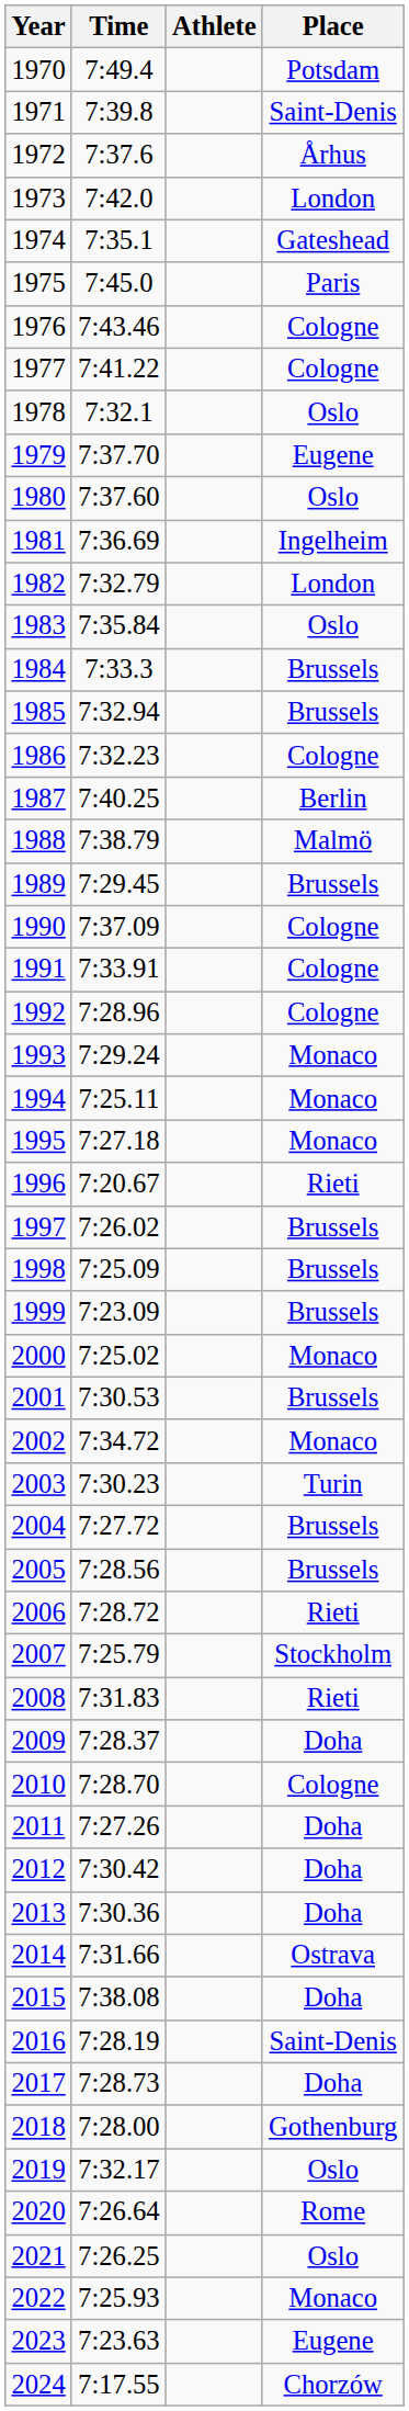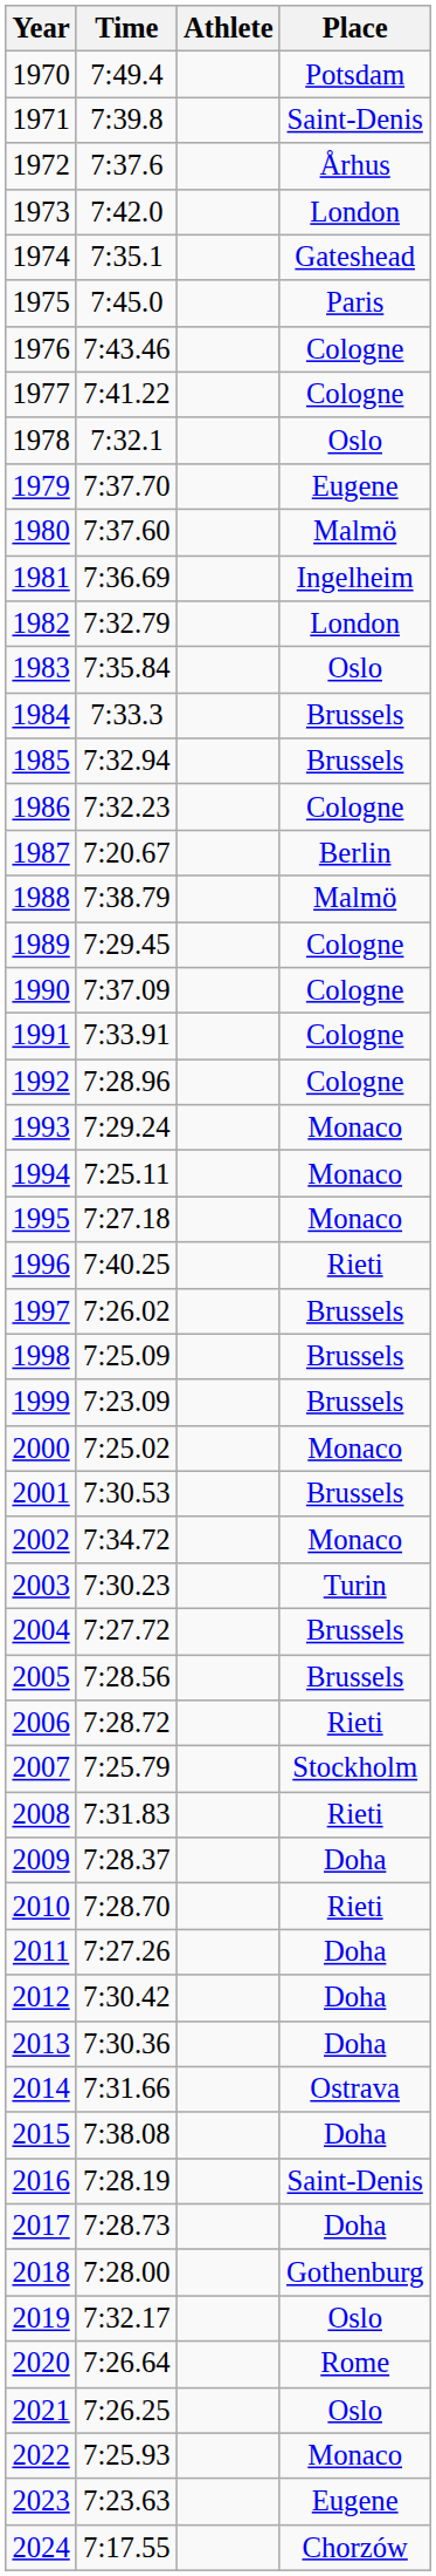 <table class="wikitable sortable" style="text-align:center">
 <tr>
 <th>Year</th>
 <th>Time</th>
 <th>Athlete</th>
 <th>Place</th>
 </tr>
 <tr>
 <td>1970</td>
 <td>7:49.4</td>
 <td align=left></td>
 <td><a href='#'>Potsdam</a></td>
 </tr>
 <tr>
 <td>1971</td>
 <td>7:39.8</td>
 <td align=left></td>
 <td><a href='#'>Saint-Denis</a></td>
 </tr>
 <tr>
 <td>1972</td>
 <td>7:37.6</td>
 <td align=left></td>
 <td><a href='#'>Århus</a></td>
 </tr>
 <tr>
 <td>1973</td>
 <td>7:42.0</td>
 <td align=left></td>
 <td><a href='#'>London</a></td>
 </tr>
 <tr>
 <td>1974</td>
 <td>7:35.1</td>
 <td align=left></td>
 <td><a href='#'>Gateshead</a></td>
 </tr>
 <tr>
 <td>1975</td>
 <td>7:45.0</td>
 <td align=left></td>
 <td><a href='#'>Paris</a></td>
 </tr>
 <tr>
 <td>1976</td>
 <td>7:43.46</td>
 <td align=left></td>
 <td><a href='#'>Cologne</a></td>
 </tr>
 <tr>
 <td>1977</td>
 <td>7:41.22</td>
 <td align=left></td>
 <td><a href='#'>Cologne</a></td>
 </tr>
 <tr>
 <td>1978</td>
 <td>7:32.1</td>
 <td align=left></td>
 <td><a href='#'>Oslo</a></td>
 </tr>
 <tr>
 <td><a href='#'>1979</a></td>
 <td>7:37.70</td>
 <td align=left></td>
 <td><a href='#'>Eugene</a></td>
 </tr>
 <tr>
 <td><a href='#'>1980</a></td>
 <td>7:37.60</td>
 <td align=left></td>
-<td><a href='#'>Oslo</a></td>
+<td><a href='#'>Malmö</a></td>
 </tr>
 <tr>
 <td><a href='#'>1981</a></td>
 <td>7:36.69</td>
 <td align=left></td>
 <td><a href='#'>Ingelheim</a></td>
 </tr>
 <tr>
 <td><a href='#'>1982</a></td>
 <td>7:32.79</td>
 <td align=left></td>
 <td><a href='#'>London</a></td>
 </tr>
 <tr>
 <td><a href='#'>1983</a></td>
 <td>7:35.84</td>
 <td align=left></td>
 <td><a href='#'>Oslo</a></td>
 </tr>
 <tr>
 <td><a href='#'>1984</a></td>
 <td>7:33.3</td>
 <td align=left></td>
 <td><a href='#'>Brussels</a></td>
 </tr>
 <tr>
 <td><a href='#'>1985</a></td>
 <td>7:32.94</td>
 <td align=left></td>
 <td><a href='#'>Brussels</a></td>
 </tr>
 <tr>
 <td><a href='#'>1986</a></td>
 <td>7:32.23</td>
 <td align=left></td>
 <td><a href='#'>Cologne</a></td>
 </tr>
 <tr>
 <td><a href='#'>1987</a></td>
-<td>7:40.25</td>
+<td>7:20.67</td>
 <td align=left></td>
 <td><a href='#'>Berlin</a></td>
 </tr>
 <tr>
 <td><a href='#'>1988</a></td>
 <td>7:38.79</td>
 <td align=left></td>
 <td><a href='#'>Malmö</a></td>
 </tr>
 <tr>
 <td><a href='#'>1989</a></td>
 <td>7:29.45</td>
 <td align=left></td>
-<td><a href='#'>Brussels</a></td>
+<td><a href='#'>Cologne</a></td>
 </tr>
 <tr>
 <td><a href='#'>1990</a></td>
 <td>7:37.09</td>
 <td align=left></td>
 <td><a href='#'>Cologne</a></td>
 </tr>
 <tr>
 <td><a href='#'>1991</a></td>
 <td>7:33.91</td>
 <td align=left></td>
 <td><a href='#'>Cologne</a></td>
 </tr>
 <tr>
 <td><a href='#'>1992</a></td>
 <td>7:28.96</td>
 <td align=left></td>
 <td><a href='#'>Cologne</a></td>
 </tr>
 <tr>
 <td><a href='#'>1993</a></td>
 <td>7:29.24</td>
 <td align=left></td>
 <td><a href='#'>Monaco</a></td>
 </tr>
 <tr>
 <td><a href='#'>1994</a></td>
 <td>7:25.11</td>
 <td align=left></td>
 <td><a href='#'>Monaco</a></td>
 </tr>
 <tr>
 <td><a href='#'>1995</a></td>
 <td>7:27.18</td>
 <td align=left></td>
 <td><a href='#'>Monaco</a></td>
 </tr>
 <tr>
 <td><a href='#'>1996</a></td>
-<td>7:20.67</td>
+<td>7:40.25</td>
 <td align=left></td>
 <td><a href='#'>Rieti</a></td>
 </tr>
 <tr>
 <td><a href='#'>1997</a></td>
 <td>7:26.02</td>
 <td align=left></td>
 <td><a href='#'>Brussels</a></td>
 </tr>
 <tr>
 <td><a href='#'>1998</a></td>
 <td>7:25.09</td>
 <td align=left></td>
 <td><a href='#'>Brussels</a></td>
 </tr>
 <tr>
 <td><a href='#'>1999</a></td>
 <td>7:23.09</td>
 <td align=left></td>
 <td><a href='#'>Brussels</a></td>
 </tr>
 <tr>
 <td><a href='#'>2000</a></td>
 <td>7:25.02</td>
 <td align=left></td>
 <td><a href='#'>Monaco</a></td>
 </tr>
 <tr>
 <td><a href='#'>2001</a></td>
 <td>7:30.53</td>
 <td align=left></td>
 <td><a href='#'>Brussels</a></td>
 </tr>
 <tr>
 <td><a href='#'>2002</a></td>
 <td>7:34.72</td>
 <td align=left></td>
 <td><a href='#'>Monaco</a></td>
 </tr>
 <tr>
 <td><a href='#'>2003</a></td>
 <td>7:30.23</td>
 <td align=left></td>
 <td><a href='#'>Turin</a></td>
 </tr>
 <tr>
 <td><a href='#'>2004</a></td>
 <td>7:27.72</td>
 <td align=left></td>
 <td><a href='#'>Brussels</a></td>
 </tr>
 <tr>
 <td><a href='#'>2005</a></td>
 <td>7:28.56</td>
 <td align=left></td>
 <td><a href='#'>Brussels</a></td>
 </tr>
 <tr>
 <td><a href='#'>2006</a></td>
 <td>7:28.72</td>
 <td align=left></td>
 <td><a href='#'>Rieti</a></td>
 </tr>
 <tr>
 <td><a href='#'>2007</a></td>
 <td>7:25.79</td>
 <td align=left></td>
 <td><a href='#'>Stockholm</a></td>
 </tr>
 <tr>
 <td><a href='#'>2008</a></td>
 <td>7:31.83</td>
 <td align=left></td>
 <td><a href='#'>Rieti</a></td>
 </tr>
 <tr>
 <td><a href='#'>2009</a></td>
 <td>7:28.37</td>
 <td align=left></td>
 <td><a href='#'>Doha</a></td>
 </tr>
 <tr>
 <td><a href='#'>2010</a></td>
 <td>7:28.70</td>
 <td align=left></td>
-<td><a href='#'>Cologne</a></td>
+<td><a href='#'>Rieti</a></td>
 </tr>
 <tr>
 <td><a href='#'>2011</a></td>
 <td>7:27.26</td>
 <td align=left></td>
 <td><a href='#'>Doha</a></td>
 </tr>
 <tr>
 <td><a href='#'>2012</a></td>
 <td>7:30.42</td>
 <td align=left></td>
 <td><a href='#'>Doha</a></td>
 </tr>
 <tr>
 <td><a href='#'>2013</a></td>
 <td>7:30.36</td>
 <td align=left></td>
 <td><a href='#'>Doha</a></td>
 </tr>
 <tr 8>
 <td><a href='#'>2014</a></td>
 <td>7:31.66</td>
 <td align=left></td>
 <td><a href='#'>Ostrava</a></td>
 </tr>
 <tr>
 <td><a href='#'>2015</a></td>
 <td>7:38.08</td>
 <td align=left></td>
 <td><a href='#'>Doha</a></td>
 </tr>
 <tr>
 <td><a href='#'>2016</a></td>
 <td>7:28.19</td>
 <td align=left></td>
 <td><a href='#'>Saint-Denis</a></td>
 </tr>
 <tr>
 <td><a href='#'>2017</a></td>
 <td>7:28.73</td>
 <td align=left></td>
 <td><a href='#'>Doha</a></td>
 </tr>
 <tr>
 <td><a href='#'>2018</a></td>
 <td>7:28.00</td>
 <td align=left></td>
 <td><a href='#'>Gothenburg</a></td>
 </tr>
 <tr>
 <td><a href='#'>2019</a></td>
 <td>7:32.17</td>
 <td align=left></td>
 <td><a href='#'>Oslo</a></td>
 </tr>
 <tr>
 <td><a href='#'>2020</a></td>
 <td>7:26.64</td>
 <td align=left></td>
 <td><a href='#'>Rome</a></td>
 </tr>
 <tr>
 <td><a href='#'>2021</a></td>
 <td>7:26.25</td>
 <td align=left></td>
 <td><a href='#'>Oslo</a></td>
 </tr>
 <tr>
 <td><a href='#'>2022</a></td>
 <td>7:25.93</td>
 <td align=left></td>
 <td><a href='#'>Monaco</a></td>
 </tr>
 <tr>
 <td><a href='#'>2023</a></td>
 <td>7:23.63</td>
 <td align=left></td>
 <td><a href='#'>Eugene</a></td>
 </tr>
 <tr>
 <td><a href='#'>2024</a></td>
 <td>7:17.55</td>
 <td align=left></td>
 <td><a href='#'>Chorzów</a></td>
 </tr>
 </table>
